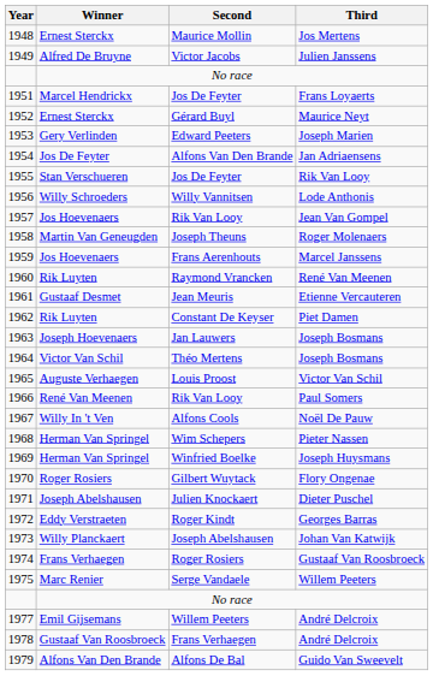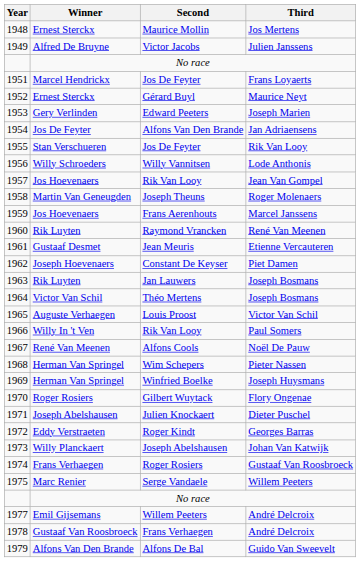 <table class="wikitable">
 <tr>
 <th>Year</th>
 <th>Winner</th>
 <th>Second</th>
 <th>Third</th>
 </tr>
 <tr>
 <td>1948</td>
 <td> <a href='#'>Ernest Sterckx</a></td>
 <td> <a href='#'>Maurice Mollin</a></td>
 <td> <a href='#'>Jos Mertens</a></td>
 </tr>
 <tr>
 <td>1949</td>
 <td> <a href='#'>Alfred De Bruyne</a></td>
 <td> <a href='#'>Victor Jacobs</a></td>
 <td> <a href='#'>Julien Janssens</a></td>
 </tr>
 <tr>
 <td></td>
 <td colspan="3" align="center"><em>No race</em></td>
 </tr>
 <tr>
 <td>1951</td>
 <td> <a href='#'>Marcel Hendrickx</a></td>
 <td> <a href='#'>Jos De Feyter</a></td>
 <td> <a href='#'>Frans Loyaerts</a></td>
 </tr>
 <tr>
 <td>1952</td>
 <td> <a href='#'>Ernest Sterckx</a></td>
 <td> <a href='#'>Gérard Buyl</a></td>
 <td> <a href='#'>Maurice Neyt</a></td>
 </tr>
 <tr>
 <td>1953</td>
 <td> <a href='#'>Gery Verlinden</a></td>
 <td> <a href='#'>Edward Peeters</a></td>
 <td> <a href='#'>Joseph Marien</a></td>
 </tr>
 <tr>
 <td>1954</td>
 <td> <a href='#'>Jos De Feyter</a></td>
 <td> <a href='#'>Alfons Van Den Brande</a></td>
 <td> <a href='#'>Jan Adriaensens</a></td>
 </tr>
 <tr>
 <td>1955</td>
 <td> <a href='#'>Stan Verschueren</a></td>
 <td> <a href='#'>Jos De Feyter</a></td>
 <td> <a href='#'>Rik Van Looy</a></td>
 </tr>
 <tr>
 <td>1956</td>
 <td> <a href='#'>Willy Schroeders</a></td>
 <td> <a href='#'>Willy Vannitsen</a></td>
 <td> <a href='#'>Lode Anthonis</a></td>
 </tr>
 <tr>
 <td>1957</td>
 <td> <a href='#'>Jos Hoevenaers</a></td>
 <td> <a href='#'>Rik Van Looy</a></td>
 <td> <a href='#'>Jean Van Gompel</a></td>
 </tr>
 <tr>
 <td>1958</td>
 <td> <a href='#'>Martin Van Geneugden</a></td>
 <td> <a href='#'>Joseph Theuns</a></td>
 <td> <a href='#'>Roger Molenaers</a></td>
 </tr>
 <tr>
 <td>1959</td>
 <td> <a href='#'>Jos Hoevenaers</a></td>
 <td> <a href='#'>Frans Aerenhouts</a></td>
 <td> <a href='#'>Marcel Janssens</a></td>
 </tr>
 <tr>
 <td>1960</td>
 <td> <a href='#'>Rik Luyten</a></td>
 <td> <a href='#'>Raymond Vrancken</a></td>
 <td> <a href='#'>René Van Meenen</a></td>
 </tr>
 <tr>
 <td>1961</td>
 <td> <a href='#'>Gustaaf Desmet</a></td>
 <td> <a href='#'>Jean Meuris</a></td>
 <td> <a href='#'>Etienne Vercauteren</a></td>
 </tr>
 <tr>
 <td>1962</td>
-<td> <a href='#'>Rik Luyten</a></td>
+<td> <a href='#'>Joseph Hoevenaers</a></td>
 <td> <a href='#'>Constant De Keyser</a></td>
 <td> <a href='#'>Piet Damen</a></td>
 </tr>
 <tr>
 <td>1963</td>
-<td> <a href='#'>Joseph Hoevenaers</a></td>
+<td> <a href='#'>Rik Luyten</a></td>
 <td> <a href='#'>Jan Lauwers</a></td>
 <td> <a href='#'>Joseph Bosmans</a></td>
 </tr>
 <tr>
 <td>1964</td>
 <td> <a href='#'>Victor Van Schil</a></td>
 <td> <a href='#'>Théo Mertens</a></td>
 <td> <a href='#'>Joseph Bosmans</a></td>
 </tr>
 <tr>
 <td>1965</td>
 <td> <a href='#'>Auguste Verhaegen</a></td>
 <td> <a href='#'>Louis Proost</a></td>
 <td> <a href='#'>Victor Van Schil</a></td>
 </tr>
 <tr>
 <td>1966</td>
-<td> <a href='#'>René Van Meenen</a></td>
+<td> <a href='#'>Willy In 't Ven</a></td>
 <td> <a href='#'>Rik Van Looy</a></td>
 <td> <a href='#'>Paul Somers</a></td>
 </tr>
 <tr>
 <td>1967</td>
-<td> <a href='#'>Willy In 't Ven</a></td>
+<td> <a href='#'>René Van Meenen</a></td>
 <td> <a href='#'>Alfons Cools</a></td>
 <td> <a href='#'>Noël De Pauw</a></td>
 </tr>
 <tr>
 <td>1968</td>
 <td> <a href='#'>Herman Van Springel</a></td>
 <td> <a href='#'>Wim Schepers</a></td>
 <td> <a href='#'>Pieter Nassen</a></td>
 </tr>
 <tr>
 <td>1969</td>
 <td> <a href='#'>Herman Van Springel</a></td>
 <td> <a href='#'>Winfried Boelke</a></td>
 <td> <a href='#'>Joseph Huysmans</a></td>
 </tr>
 <tr>
 <td>1970</td>
 <td> <a href='#'>Roger Rosiers</a></td>
 <td> <a href='#'>Gilbert Wuytack</a></td>
 <td> <a href='#'>Flory Ongenae</a></td>
 </tr>
 <tr>
 <td>1971</td>
 <td> <a href='#'>Joseph Abelshausen</a></td>
 <td> <a href='#'>Julien Knockaert</a></td>
 <td> <a href='#'>Dieter Puschel</a></td>
 </tr>
 <tr>
 <td>1972</td>
 <td> <a href='#'>Eddy Verstraeten</a></td>
 <td> <a href='#'>Roger Kindt</a></td>
 <td> <a href='#'>Georges Barras</a></td>
 </tr>
 <tr>
 <td>1973</td>
 <td> <a href='#'>Willy Planckaert</a></td>
 <td> <a href='#'>Joseph Abelshausen</a></td>
 <td> <a href='#'>Johan Van Katwijk</a></td>
 </tr>
 <tr>
 <td>1974</td>
 <td> <a href='#'>Frans Verhaegen</a></td>
 <td> <a href='#'>Roger Rosiers</a></td>
 <td> <a href='#'>Gustaaf Van Roosbroeck</a></td>
 </tr>
 <tr>
 <td>1975</td>
 <td> <a href='#'>Marc Renier</a></td>
 <td> <a href='#'>Serge Vandaele</a></td>
 <td> <a href='#'>Willem Peeters</a></td>
 </tr>
 <tr>
 <td></td>
 <td colspan="3" align="center"><em>No race</em></td>
 </tr>
 <tr>
 <td>1977</td>
 <td> <a href='#'>Emil Gijsemans</a></td>
 <td> <a href='#'>Willem Peeters</a></td>
 <td> <a href='#'>André Delcroix</a></td>
 </tr>
 <tr>
 <td>1978</td>
 <td> <a href='#'>Gustaaf Van Roosbroeck</a></td>
 <td> <a href='#'>Frans Verhaegen</a></td>
 <td> <a href='#'>André Delcroix</a></td>
 </tr>
 <tr>
 <td>1979</td>
 <td> <a href='#'>Alfons Van Den Brande</a></td>
 <td> <a href='#'>Alfons De Bal</a></td>
 <td> <a href='#'>Guido Van Sweevelt</a></td>
 </tr>
 </table>
